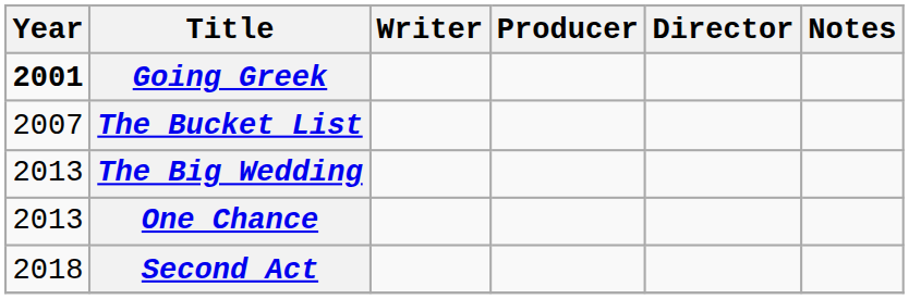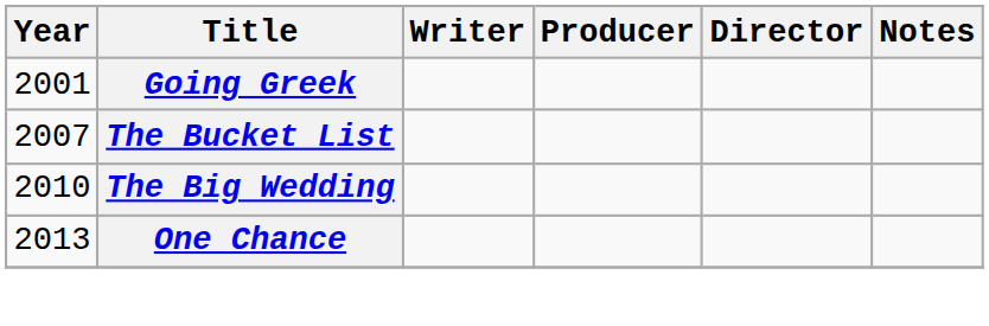 <table class="wikitable plainrowheaders">
 <tr>
 <th scope="col">Year</th>
 <th scope="col">Title</th>
 <th scope="col">Writer</th>
 <th scope="col">Producer</th>
 <th scope="col">Director</th>
 <th scope="col">Notes</th>
 </tr>
 <tr>
-<td><strong>2001</strong></td>
+<td>2001</td>
 <th scope="row"><em><a href='#'>Going Greek</a></em></th>
 <td></td>
 <td></td>
 <td></td>
 <td></td>
 </tr>
 <tr>
 <td>2007</td>
 <th scope="row"><em><a href='#'>The Bucket List</a></em></th>
 <td></td>
 <td></td>
 <td></td>
 <td></td>
 </tr>
 <tr>
-<td>2013</td>
+<td>2010</td>
 <th scope="row"><em><a href='#'>The Big Wedding</a></em></th>
 <td></td>
 <td></td>
 <td></td>
 <td></td>
 </tr>
 <tr>
 <td>2013</td>
 <th scope="row"><em><a href='#'>One Chance</a></em></th>
 <td></td>
 <td></td>
 <td></td>
 <td></td>
 </tr>
 <tr>
-<td>2018</td>
-<th scope="row"><em><a href='#'>Second Act</a></em></th>
-<td></td>
-<td></td>
-<td></td>
-<td></td>
-</tr>
-<tr>
 </tr>
 </table>
